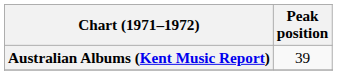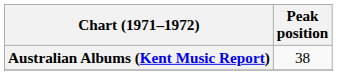 <table class="wikitable sortable plainrowheaders">
 <tr>
 <th>Chart (1971–1972)</th>
 <th>Peak<br>position</th>
 </tr>
 <tr>
 <th scope="row">Australian Albums (<a href='#'>Kent Music Report</a>)</th>
-<td style="text-align:center;">39</td>
+<td style="text-align:center;">38</td>
 </tr>
 <tr>
 </tr>
 <tr>
 </tr>
 <tr>
 </tr>
 </table>
